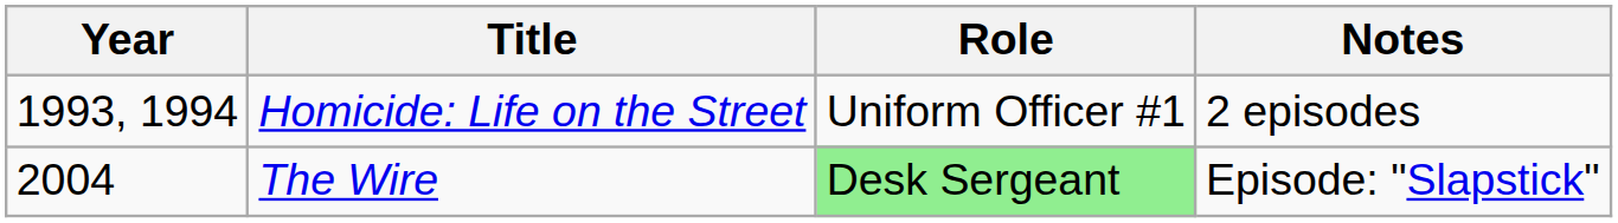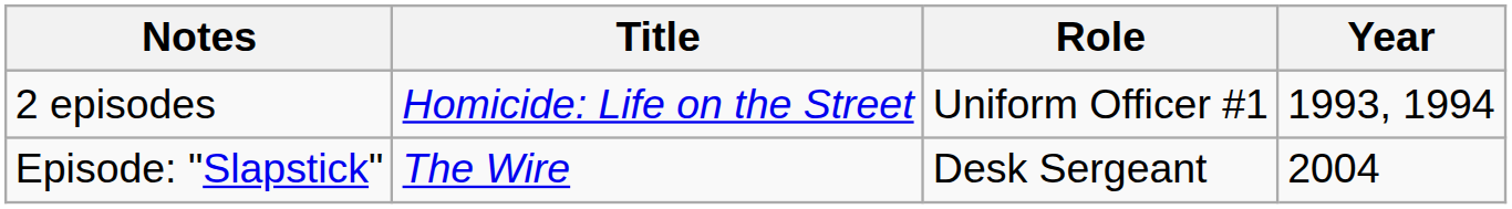 <table class="wikitable sortable">
 <tr>
-<th>Year</th>
+<th>Notes</th>
 <th>Title</th>
 <th>Role</th>
-<th>Notes</th>
+<th>Year</th>
 </tr>
 <tr>
-<td>1993, 1994</td>
+<td>2 episodes</td>
 <td><em><a href='#'>Homicide: Life on the Street</a></em></td>
 <td>Uniform Officer #1</td>
-<td>2 episodes</td>
+<td>1993, 1994</td>
 </tr>
 <tr>
+<td>Episode: "<a href='#'>Slapstick</a>"</td>
+<td><em><a href='#'>The Wire</a></em></td>
+<td>Desk Sergeant</td>
 <td>2004</td>
-<td><em><a href='#'>The Wire</a></em></td>
-<td style="background: lightgreen;">Desk Sergeant</td>
-<td>Episode: "<a href='#'>Slapstick</a>"</td>
 </tr>
 </table>
